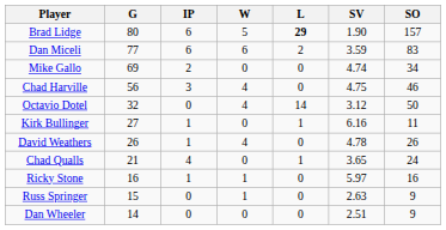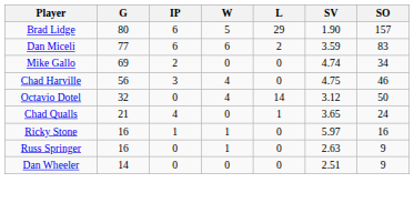 <table class="wikitable sortable">
 <tr>
 <th bgcolor="#DDDDFF" width="16%">Player</th>
 <th bgcolor="#DDDDFF" width="9%">G</th>
 <th bgcolor="#DDDDFF" width="9%">IP</th>
 <th bgcolor="#DDDDFF" width="9%">W</th>
 <th bgcolor="#DDDDFF" width="9%">L</th>
 <th bgcolor="#DDDDFF" width="9%">SV</th>
 <th bgcolor="#DDDDFF" width="9%">SO</th>
 </tr>
 <tr align=center>
 <td><a href='#'>Brad Lidge</a></td>
 <td>80</td>
 <td>6</td>
 <td>5</td>
-<td><strong>29</strong></td>
+<td>29</td>
 <td>1.90</td>
 <td>157</td>
 </tr>
 <tr align=center>
 <td><a href='#'>Dan Miceli</a></td>
 <td>77</td>
 <td>6</td>
 <td>6</td>
 <td>2</td>
 <td>3.59</td>
 <td>83</td>
 </tr>
 <tr align=center>
 <td><a href='#'>Mike Gallo</a></td>
 <td>69</td>
 <td>2</td>
 <td>0</td>
 <td>0</td>
 <td>4.74</td>
 <td>34</td>
 </tr>
 <tr align=center>
 <td><a href='#'>Chad Harville</a></td>
 <td>56</td>
 <td>3</td>
 <td>4</td>
 <td>0</td>
 <td>4.75</td>
 <td>46</td>
 </tr>
 <tr align=center>
 <td><a href='#'>Octavio Dotel</a></td>
 <td>32</td>
 <td>0</td>
 <td>4</td>
 <td>14</td>
 <td>3.12</td>
 <td>50</td>
 </tr>
 <tr align=center>
-<td><a href='#'>Kirk Bullinger</a></td>
-<td>27</td>
-<td>1</td>
-<td>0</td>
-<td>1</td>
-<td>6.16</td>
-<td>11</td>
-</tr>
-<tr align=center>
-<td><a href='#'>David Weathers</a></td>
-<td>26</td>
-<td>1</td>
-<td>4</td>
-<td>0</td>
-<td>4.78</td>
-<td>26</td>
-</tr>
-<tr align=center>
 <td><a href='#'>Chad Qualls</a></td>
 <td>21</td>
 <td>4</td>
 <td>0</td>
 <td>1</td>
 <td>3.65</td>
 <td>24</td>
 </tr>
 <tr align=center>
 <td><a href='#'>Ricky Stone</a></td>
 <td>16</td>
 <td>1</td>
 <td>1</td>
 <td>0</td>
 <td>5.97</td>
 <td>16</td>
 </tr>
 <tr align=center>
 <td><a href='#'>Russ Springer</a></td>
-<td>15</td>
+<td>16</td>
 <td>0</td>
 <td>1</td>
 <td>0</td>
 <td>2.63</td>
 <td>9</td>
 </tr>
 <tr align=center>
 <td><a href='#'>Dan Wheeler</a></td>
 <td>14</td>
 <td>0</td>
 <td>0</td>
 <td>0</td>
 <td>2.51</td>
 <td>9</td>
 </tr>
 </table>
